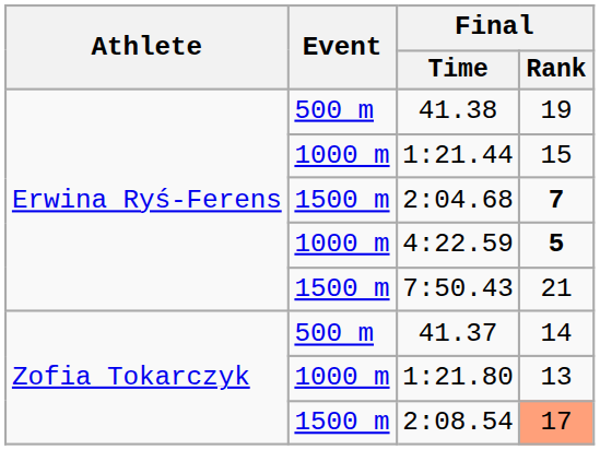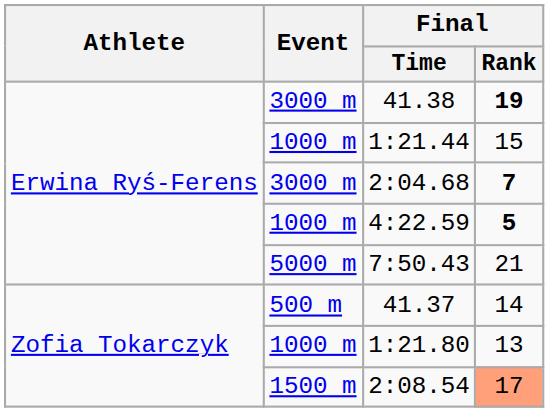 <table class="wikitable" style="font-size:90%">
 <tr>
 <th rowspan=2>Athlete</th>
 <th rowspan=2>Event</th>
 <th colspan=2>Final</th>
 </tr>
 <tr style="font-size:95%">
 <th>Time</th>
 <th>Rank</th>
 </tr>
 <tr align=center>
 <td align=left rowspan=5><a href='#'>Erwina Ryś-Ferens</a></td>
-<td align=left><a href='#'>500 m</a></td>
+<td align=left><a href='#'>3000 m</a></td>
 <td>41.38</td>
-<td>19</td>
+<td><strong>19</strong></td>
 </tr>
 <tr align=center>
 <td align=left><a href='#'>1000 m</a></td>
 <td>1:21.44</td>
 <td>15</td>
 </tr>
 <tr align=center>
-<td align=left><a href='#'>1500 m</a></td>
+<td align=left><a href='#'>3000 m</a></td>
 <td>2:04.68</td>
 <td><strong>7</strong></td>
 </tr>
 <tr align=center>
 <td align=left><a href='#'>1000 m</a></td>
 <td>4:22.59</td>
 <td><strong>5</strong></td>
 </tr>
 <tr align=center>
-<td align=left><a href='#'>1500 m</a></td>
+<td align=left><a href='#'>5000 m</a></td>
 <td>7:50.43</td>
 <td>21</td>
 </tr>
 <tr align=center>
 <td align=left rowspan=3><a href='#'>Zofia Tokarczyk</a></td>
 <td align=left><a href='#'>500 m</a></td>
 <td>41.37</td>
 <td>14</td>
 </tr>
 <tr align=center>
 <td align=left><a href='#'>1000 m</a></td>
 <td>1:21.80</td>
 <td>13</td>
 </tr>
 <tr align=center>
 <td align=left><a href='#'>1500 m</a></td>
 <td>2:08.54</td>
 <td style="background: lightsalmon;">17</td>
 </tr>
 </table>
